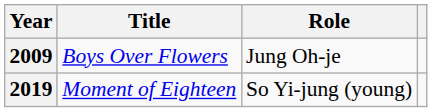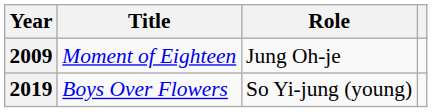 <table class="wikitable sortable plainrowheaders">
 <tr>
 <th scope="col">Year</th>
 <th scope="col">Title</th>
 <th scope="col">Role</th>
 <th scope="col" class="unsortable"></th>
 </tr>
 <tr>
 <th scope="row">2009</th>
-<td><em><a href='#'>Boys Over Flowers</a></em></td>
+<td><em><a href='#'>Moment of Eighteen</a></em></td>
 <td>Jung Oh-je</td>
 <td></td>
 </tr>
 <tr>
 <th scope="row">2019</th>
-<td><em><a href='#'>Moment of Eighteen</a></em></td>
+<td><em><a href='#'>Boys Over Flowers</a></em></td>
 <td>So Yi-jung (young)</td>
 <td></td>
 </tr>
 </table>
